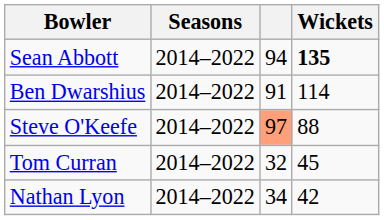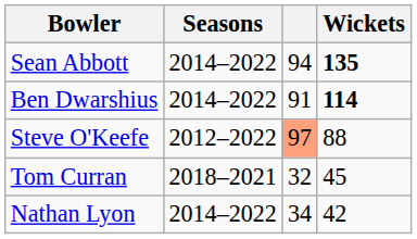 <table class="wikitable">
 <tr>
 <th>Bowler</th>
 <th>Seasons</th>
 <th></th>
 <th>Wickets</th>
 </tr>
 <tr>
 <td><a href='#'>Sean Abbott</a></td>
 <td>2014–2022</td>
 <td>94</td>
 <td><strong>135</strong></td>
 </tr>
 <tr>
 <td><a href='#'>Ben Dwarshius</a></td>
 <td>2014–2022</td>
 <td>91</td>
-<td>114</td>
+<td><strong>114</strong></td>
 </tr>
 <tr>
 <td><a href='#'>Steve O'Keefe</a></td>
-<td>2014–2022</td>
+<td>2012–2022</td>
 <td style="background: lightsalmon;">97</td>
 <td>88</td>
 </tr>
 <tr>
 <td><a href='#'>Tom Curran</a></td>
-<td>2014–2022</td>
+<td>2018–2021</td>
 <td>32</td>
 <td>45</td>
 </tr>
 <tr>
 <td><a href='#'>Nathan Lyon</a></td>
 <td>2014–2022</td>
 <td>34</td>
 <td>42</td>
 </tr>
 </table>
